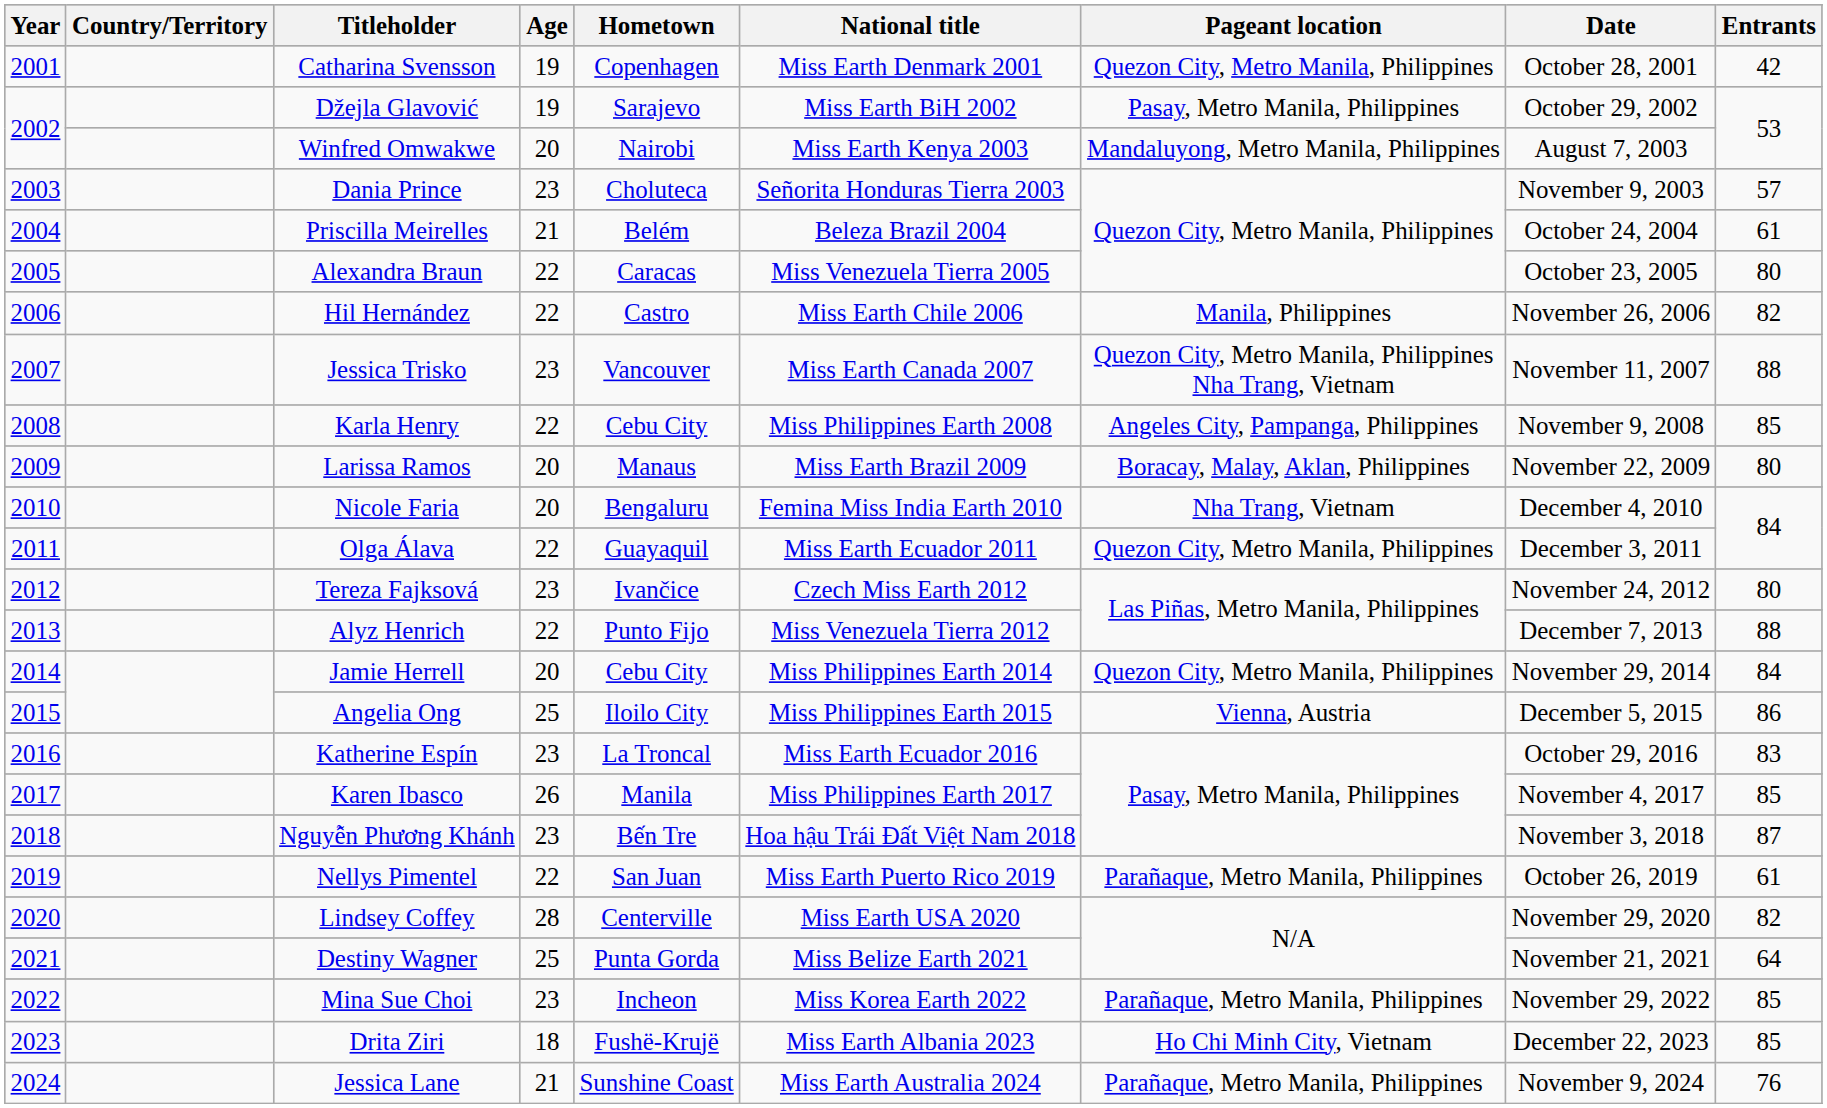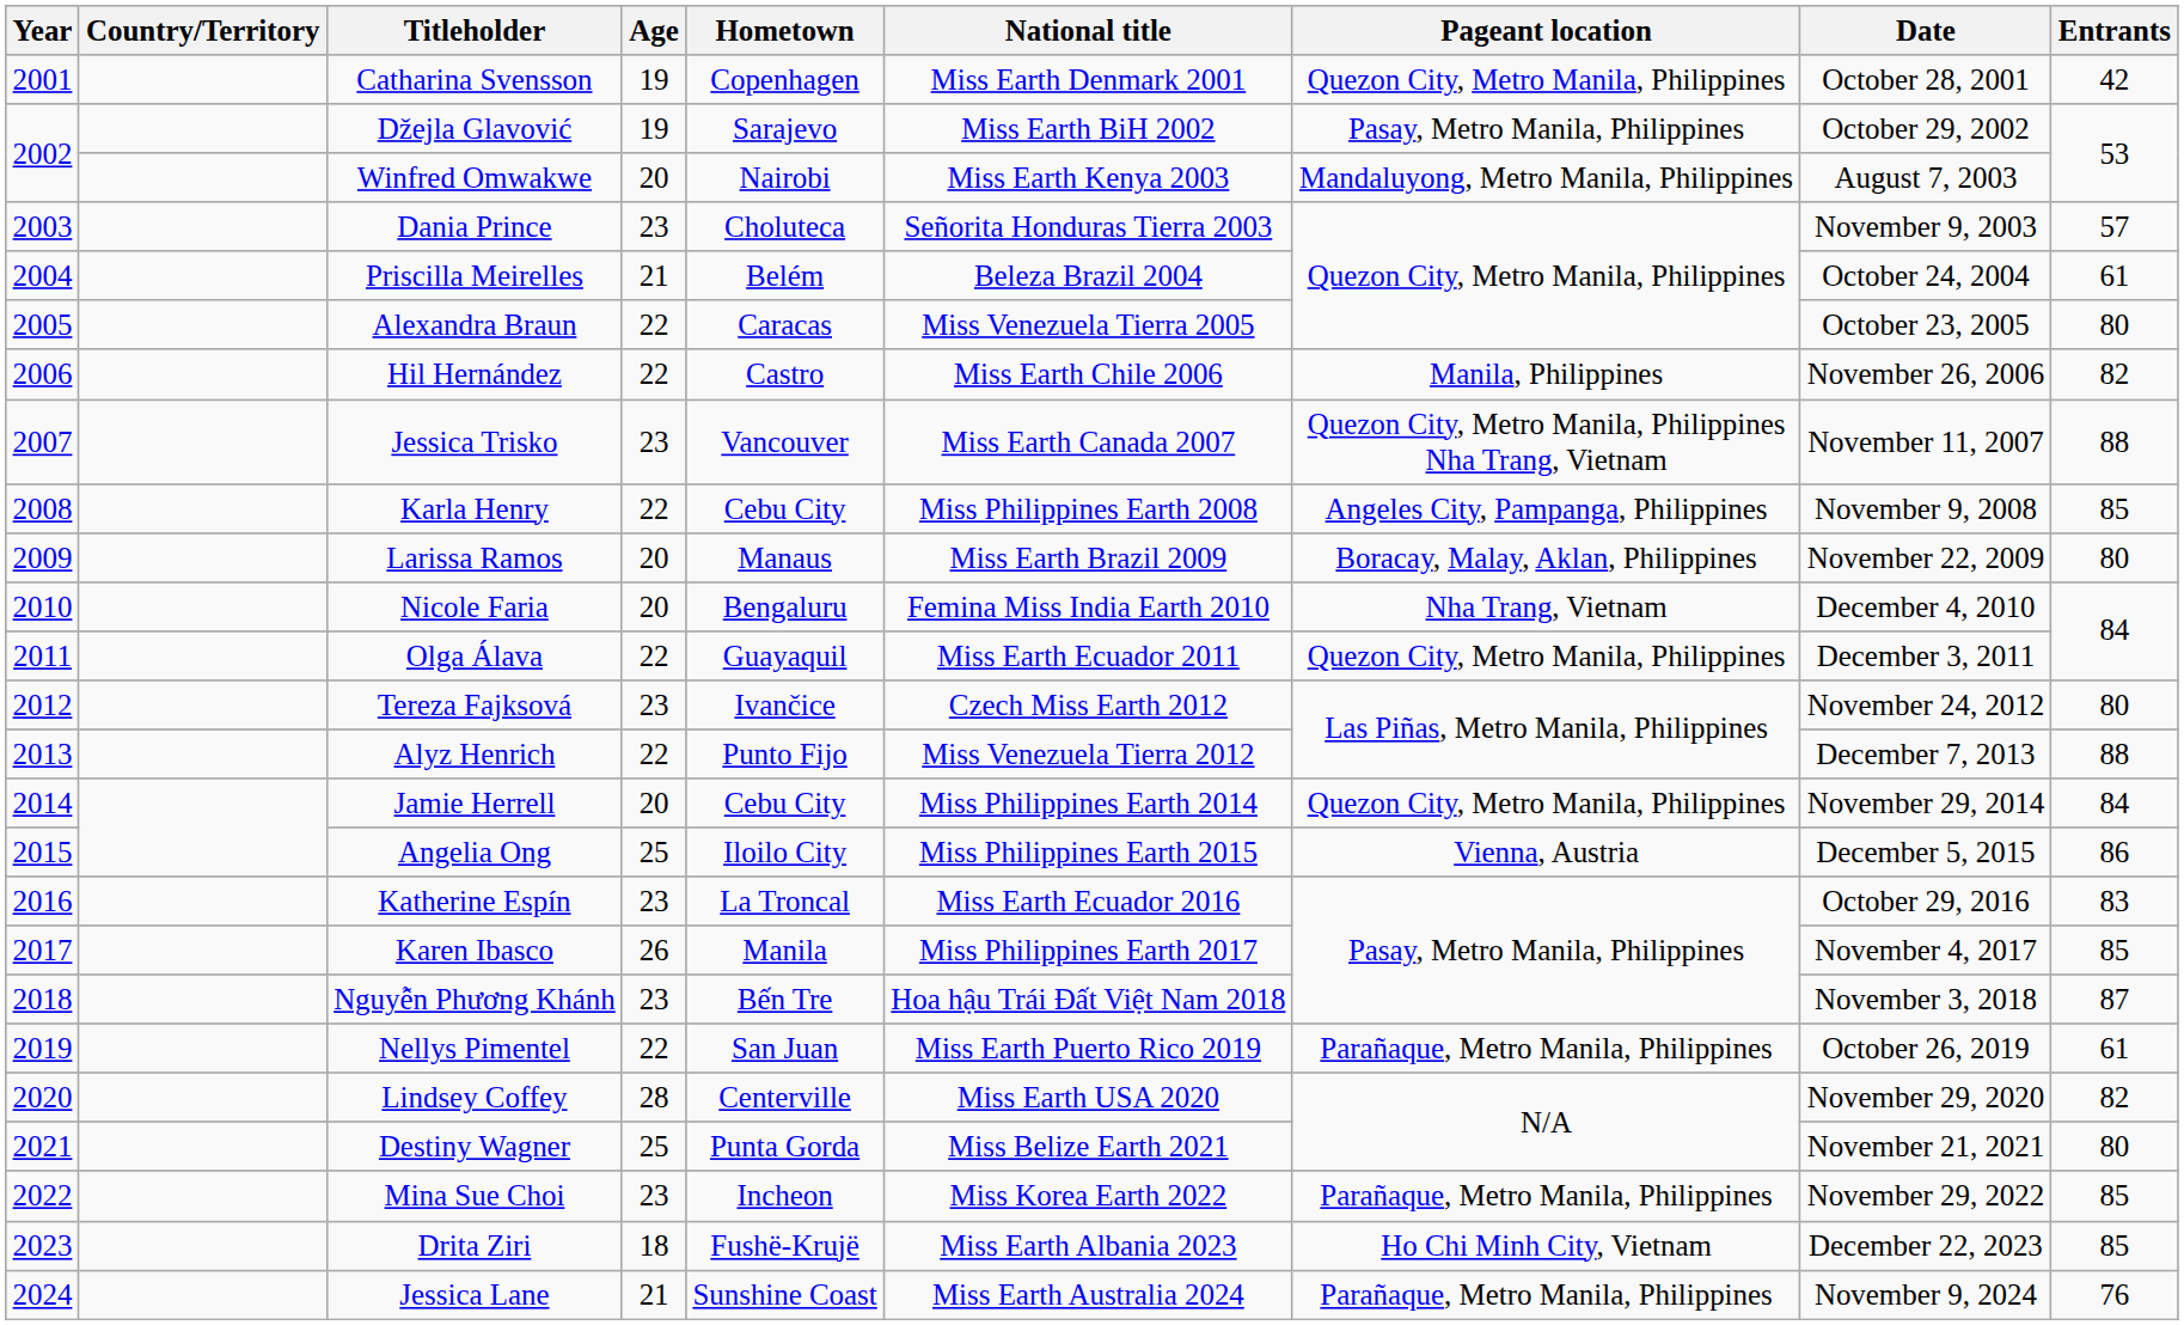 <table class="wikitable sortable" style="font-size:95%; text-align:center;">
 <tr bgcolor="efefef">
 <th>Year</th>
 <th>Country/Territory</th>
 <th>Titleholder</th>
 <th>Age</th>
 <th>Hometown</th>
 <th>National title</th>
 <th>Pageant location</th>
 <th>Date</th>
 <th>Entrants</th>
 </tr>
 <tr>
 <td align="center"><a href='#'>2001</a></td>
 <td></td>
 <td><a href='#'>Catharina Svensson</a></td>
 <td align="center">19</td>
 <td><a href='#'>Copenhagen</a></td>
 <td><a href='#'>Miss Earth Denmark 2001</a></td>
 <td><a href='#'>Quezon City</a>, <a href='#'>Metro Manila</a>, Philippines</td>
 <td>October 28, 2001</td>
 <td align="center">42</td>
 </tr>
 <tr>
 <td rowspan="2" align="center"><a href='#'>2002</a></td>
 <td></td>
 <td><a href='#'>Džejla Glavović</a></td>
 <td align="center">19</td>
 <td><a href='#'>Sarajevo</a></td>
 <td><a href='#'>Miss Earth BiH 2002</a></td>
 <td><a href='#'>Pasay</a>, Metro Manila, Philippines</td>
 <td>October 29, 2002</td>
 <td rowspan="2" align="center">53</td>
 </tr>
 <tr>
 <td></td>
 <td><a href='#'>Winfred Omwakwe</a></td>
 <td align="center">20</td>
 <td><a href='#'>Nairobi</a></td>
 <td><a href='#'>Miss Earth Kenya 2003</a></td>
 <td><a href='#'>Mandaluyong</a>, Metro Manila, Philippines</td>
 <td>August 7, 2003</td>
 </tr>
 <tr>
 <td align="center"><a href='#'>2003</a></td>
 <td></td>
 <td><a href='#'>Dania Prince</a></td>
 <td align="center">23</td>
 <td><a href='#'>Choluteca</a></td>
 <td><a href='#'>Señorita Honduras Tierra 2003</a></td>
 <td rowspan=3><a href='#'>Quezon City</a>, Metro Manila, Philippines</td>
 <td>November 9, 2003</td>
 <td align="center">57</td>
 </tr>
 <tr>
 <td align="center"><a href='#'>2004</a></td>
 <td></td>
 <td><a href='#'>Priscilla Meirelles</a></td>
 <td align="center">21</td>
 <td><a href='#'>Belém</a></td>
 <td><a href='#'>Beleza Brazil 2004</a></td>
 <td>October 24, 2004</td>
 <td align="center">61</td>
 </tr>
 <tr>
 <td align="center"><a href='#'>2005</a></td>
 <td></td>
 <td><a href='#'>Alexandra Braun</a></td>
 <td align="center">22</td>
 <td><a href='#'>Caracas</a></td>
 <td><a href='#'>Miss Venezuela Tierra 2005</a></td>
 <td>October 23, 2005</td>
 <td align="center">80</td>
 </tr>
 <tr>
 <td align="center"><a href='#'>2006</a></td>
 <td></td>
 <td><a href='#'>Hil Hernández</a></td>
 <td align="center">22</td>
 <td><a href='#'>Castro</a></td>
 <td><a href='#'>Miss Earth Chile 2006</a></td>
 <td><a href='#'>Manila</a>, Philippines</td>
 <td>November 26, 2006</td>
 <td align="center">82</td>
 </tr>
 <tr>
 <td align="center"><a href='#'>2007</a></td>
 <td></td>
 <td><a href='#'>Jessica Trisko</a></td>
 <td align="center">23</td>
 <td><a href='#'>Vancouver</a></td>
 <td><a href='#'>Miss Earth Canada 2007</a></td>
 <td><a href='#'>Quezon City</a>, Metro Manila, Philippines <br> <a href='#'>Nha Trang</a>, Vietnam </td>
 <td>November 11, 2007</td>
 <td align="center">88</td>
 </tr>
 <tr>
 <td align="center"><a href='#'>2008</a></td>
 <td></td>
 <td><a href='#'>Karla Henry</a></td>
 <td align="center">22</td>
 <td><a href='#'>Cebu City</a></td>
 <td><a href='#'>Miss Philippines Earth 2008</a></td>
 <td><a href='#'>Angeles City</a>, <a href='#'>Pampanga</a>, Philippines</td>
 <td>November 9, 2008</td>
 <td align="center">85</td>
 </tr>
 <tr>
 <td align="center"><a href='#'>2009</a></td>
 <td></td>
 <td><a href='#'>Larissa Ramos</a></td>
 <td align="center">20</td>
 <td><a href='#'>Manaus</a></td>
 <td><a href='#'>Miss Earth Brazil 2009</a></td>
 <td><a href='#'>Boracay</a>, <a href='#'>Malay</a>, <a href='#'>Aklan</a>, Philippines</td>
 <td>November 22, 2009</td>
 <td align="center">80</td>
 </tr>
 <tr>
 <td align="center"><a href='#'>2010</a></td>
 <td></td>
 <td><a href='#'>Nicole Faria</a></td>
 <td align="center">20</td>
 <td><a href='#'>Bengaluru</a></td>
 <td><a href='#'>Femina Miss India Earth 2010</a></td>
 <td><a href='#'>Nha Trang</a>, Vietnam</td>
 <td>December 4, 2010</td>
 <td rowspan="2" align="center">84</td>
 </tr>
 <tr>
 <td align="center"><a href='#'>2011</a></td>
 <td></td>
 <td><a href='#'>Olga Álava</a></td>
 <td align="center">22</td>
 <td><a href='#'>Guayaquil</a></td>
 <td><a href='#'>Miss Earth Ecuador 2011</a></td>
 <td><a href='#'>Quezon City</a>, Metro Manila, Philippines</td>
 <td>December 3, 2011</td>
 </tr>
 <tr>
 <td align="center"><a href='#'>2012</a></td>
 <td></td>
 <td><a href='#'>Tereza Fajksová</a></td>
 <td align="center">23</td>
 <td><a href='#'>Ivančice</a></td>
 <td><a href='#'>Czech Miss Earth 2012</a></td>
 <td rowspan="2"><a href='#'>Las Piñas</a>, Metro Manila, Philippines</td>
 <td>November 24, 2012</td>
 <td align="center">80</td>
 </tr>
 <tr>
 <td align="center"><a href='#'>2013</a></td>
 <td></td>
 <td><a href='#'>Alyz Henrich</a></td>
 <td align="center">22</td>
 <td><a href='#'>Punto Fijo</a></td>
 <td><a href='#'>Miss Venezuela Tierra 2012</a></td>
 <td>December 7, 2013</td>
 <td align="center">88</td>
 </tr>
 <tr>
 <td align="center"><a href='#'>2014</a></td>
 <td rowspan="2"></td>
 <td><a href='#'>Jamie Herrell</a></td>
 <td align="center">20</td>
 <td><a href='#'>Cebu City</a></td>
 <td><a href='#'>Miss Philippines Earth 2014</a></td>
 <td><a href='#'>Quezon City</a>, Metro Manila, Philippines</td>
 <td>November 29, 2014</td>
 <td align="center">84</td>
 </tr>
 <tr>
 <td align="center"><a href='#'>2015</a></td>
 <td><a href='#'>Angelia Ong</a></td>
 <td align="center">25</td>
 <td><a href='#'>Iloilo City</a></td>
 <td><a href='#'>Miss Philippines Earth 2015</a></td>
 <td><a href='#'>Vienna</a>, Austria</td>
 <td>December 5, 2015</td>
 <td align="center">86</td>
 </tr>
 <tr>
 <td align="center"><a href='#'>2016</a></td>
 <td></td>
 <td><a href='#'>Katherine Espín</a></td>
 <td align="center">23</td>
 <td><a href='#'>La Troncal</a></td>
 <td><a href='#'>Miss Earth Ecuador 2016</a></td>
 <td rowspan="3"><a href='#'>Pasay</a>, Metro Manila, Philippines</td>
 <td>October 29, 2016</td>
 <td align="center">83</td>
 </tr>
 <tr>
 <td align="center"><a href='#'>2017</a></td>
 <td></td>
 <td><a href='#'>Karen Ibasco</a></td>
 <td align="center">26</td>
 <td><a href='#'>Manila</a></td>
 <td><a href='#'>Miss Philippines Earth 2017</a></td>
 <td>November 4, 2017</td>
 <td align="center">85</td>
 </tr>
 <tr>
 <td align="center"><a href='#'>2018</a></td>
 <td></td>
 <td><a href='#'>Nguyễn Phương Khánh</a></td>
 <td align="center">23</td>
 <td><a href='#'>Bến Tre</a></td>
 <td><a href='#'>Hoa hậu Trái Đất Việt Nam 2018</a></td>
 <td>November 3, 2018</td>
 <td align="center">87</td>
 </tr>
 <tr>
 <td align="center"><a href='#'>2019</a></td>
 <td></td>
 <td><a href='#'>Nellys Pimentel</a></td>
 <td align="center">22</td>
 <td><a href='#'>San Juan</a></td>
 <td><a href='#'>Miss Earth Puerto Rico 2019</a></td>
 <td><a href='#'>Parañaque</a>, Metro Manila, Philippines</td>
 <td>October 26, 2019</td>
 <td align="center">61</td>
 </tr>
 <tr>
 <td align="center"><a href='#'>2020</a></td>
 <td></td>
 <td><a href='#'>Lindsey Coffey</a></td>
 <td align="center">28</td>
 <td><a href='#'>Centerville</a></td>
 <td><a href='#'>Miss Earth USA 2020</a></td>
 <td rowspan="2">N/A</td>
 <td>November 29, 2020</td>
 <td align="center">82</td>
 </tr>
 <tr>
 <td align="center"><a href='#'>2021</a></td>
 <td></td>
 <td><a href='#'>Destiny Wagner</a></td>
 <td align="center">25</td>
 <td><a href='#'>Punta Gorda</a></td>
 <td><a href='#'>Miss Belize Earth 2021</a></td>
 <td>November 21, 2021</td>
-<td align="center">64</td>
+<td align="center">80</td>
 </tr>
 <tr>
 <td align="center"><a href='#'>2022</a></td>
 <td></td>
 <td><a href='#'>Mina Sue Choi</a></td>
 <td align="center">23</td>
 <td><a href='#'>Incheon</a></td>
 <td><a href='#'>Miss Korea Earth 2022</a></td>
 <td><a href='#'>Parañaque</a>, Metro Manila, Philippines</td>
 <td>November 29, 2022</td>
 <td align="center">85</td>
 </tr>
 <tr>
 <td align="center"><a href='#'>2023</a></td>
 <td></td>
 <td><a href='#'>Drita Ziri</a></td>
 <td align="center">18</td>
 <td><a href='#'>Fushë-Krujë</a></td>
 <td><a href='#'>Miss Earth Albania 2023</a></td>
 <td><a href='#'>Ho Chi Minh City</a>, Vietnam</td>
 <td>December 22, 2023</td>
 <td align="center">85</td>
 </tr>
 <tr>
 <td align="center"><a href='#'>2024</a></td>
 <td></td>
 <td><a href='#'>Jessica Lane</a></td>
 <td align="center">21</td>
 <td><a href='#'>Sunshine Coast</a></td>
 <td><a href='#'>Miss Earth Australia 2024</a></td>
 <td><a href='#'>Parañaque</a>, Metro Manila, Philippines</td>
 <td>November 9, 2024</td>
 <td align="center">76</td>
 </tr>
 <tr>
 </tr>
 </table>
